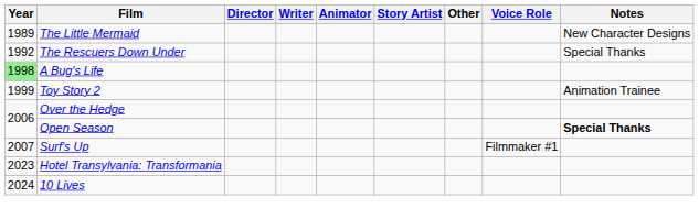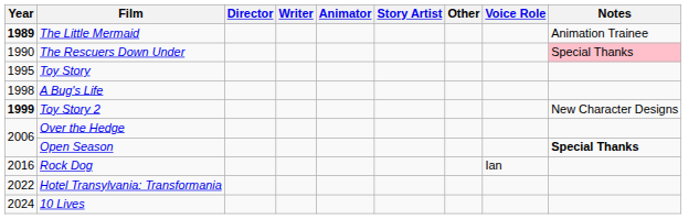 <table class="wikitable" border="1">
 <tr>
 <th>Year</th>
 <th>Film</th>
 <th><a href='#'>Director</a></th>
 <th><a href='#'>Writer</a></th>
 <th><a href='#'>Animator</a></th>
 <th><a href='#'>Story Artist</a></th>
 <th>Other</th>
 <th><a href='#'>Voice Role</a></th>
 <th>Notes</th>
 </tr>
 <tr>
-<td>1989</td>
+<td><strong>1989</strong></td>
 <td><em><a href='#'>The Little Mermaid</a></em></td>
 <td></td>
 <td></td>
 <td></td>
 <td></td>
 <td></td>
 <td></td>
-<td>New Character Designs</td>
+<td>Animation Trainee</td>
 </tr>
 <tr>
-<td>1992</td>
+<td>1990</td>
 <td><em><a href='#'>The Rescuers Down Under</a></em></td>
 <td></td>
 <td></td>
 <td></td>
 <td></td>
 <td></td>
 <td></td>
-<td>Special Thanks</td>
+<td style="background: pink;">Special Thanks</td>
 </tr>
 <tr>
-<td style="background: lightgreen;">1998</td>
+<td>1995</td>
+<td><em><a href='#'>Toy Story</a></em></td>
+<td></td>
+<td></td>
+<td></td>
+<td></td>
+<td></td>
+<td></td>
+<td></td>
+</tr>
+<tr>
+<td>1998</td>
 <td><em><a href='#'>A Bug's Life</a></em></td>
 <td></td>
 <td></td>
 <td></td>
 <td></td>
 <td></td>
 <td></td>
 <td></td>
 </tr>
 <tr>
-<td>1999</td>
+<td><strong>1999</strong></td>
 <td><em><a href='#'>Toy Story 2</a></em></td>
 <td></td>
 <td></td>
 <td></td>
 <td></td>
 <td></td>
 <td></td>
-<td>Animation Trainee</td>
+<td>New Character Designs</td>
 </tr>
 <tr>
 <td rowspan=2>2006</td>
 <td><em><a href='#'>Over the Hedge</a></em></td>
 <td></td>
 <td></td>
 <td></td>
 <td></td>
 <td></td>
 <td></td>
 <td></td>
 </tr>
 <tr>
 <td><em><a href='#'>Open Season</a></em></td>
 <td></td>
 <td></td>
 <td></td>
 <td></td>
 <td></td>
 <td></td>
 <td><strong>Special Thanks</strong></td>
 </tr>
 <tr>
-<td>2007</td>
-<td><em><a href='#'>Surf's Up</a></em></td>
+<td>2016</td>
+<td><em><a href='#'>Rock Dog</a></em></td>
 <td></td>
 <td></td>
 <td></td>
 <td></td>
 <td></td>
-<td>Filmmaker #1</td>
+<td>Ian</td>
 <td></td>
 </tr>
 <tr>
-<td>2023</td>
+<td>2022</td>
 <td><em><a href='#'>Hotel Transylvania: Transformania</a></em></td>
 <td></td>
 <td></td>
 <td></td>
 <td></td>
 <td></td>
 <td></td>
 <td></td>
 </tr>
 <tr>
 <td>2024</td>
 <td><em><a href='#'>10 Lives</a></em></td>
 <td></td>
 <td></td>
 <td></td>
 <td></td>
 <td></td>
 <td></td>
 <td></td>
 </tr>
 </table>
